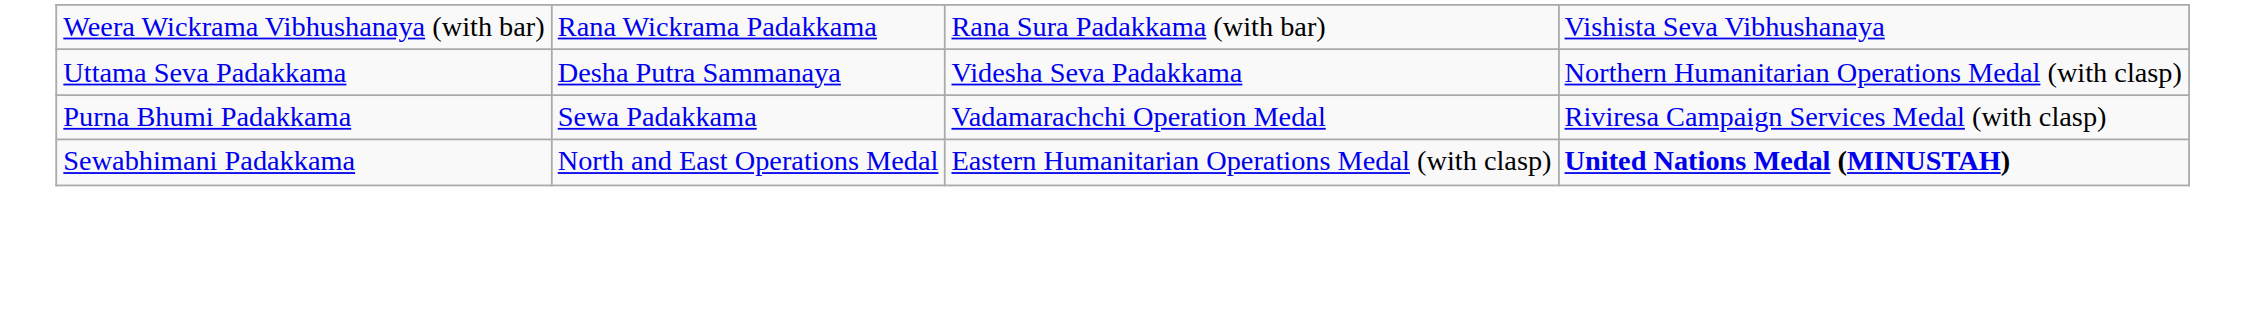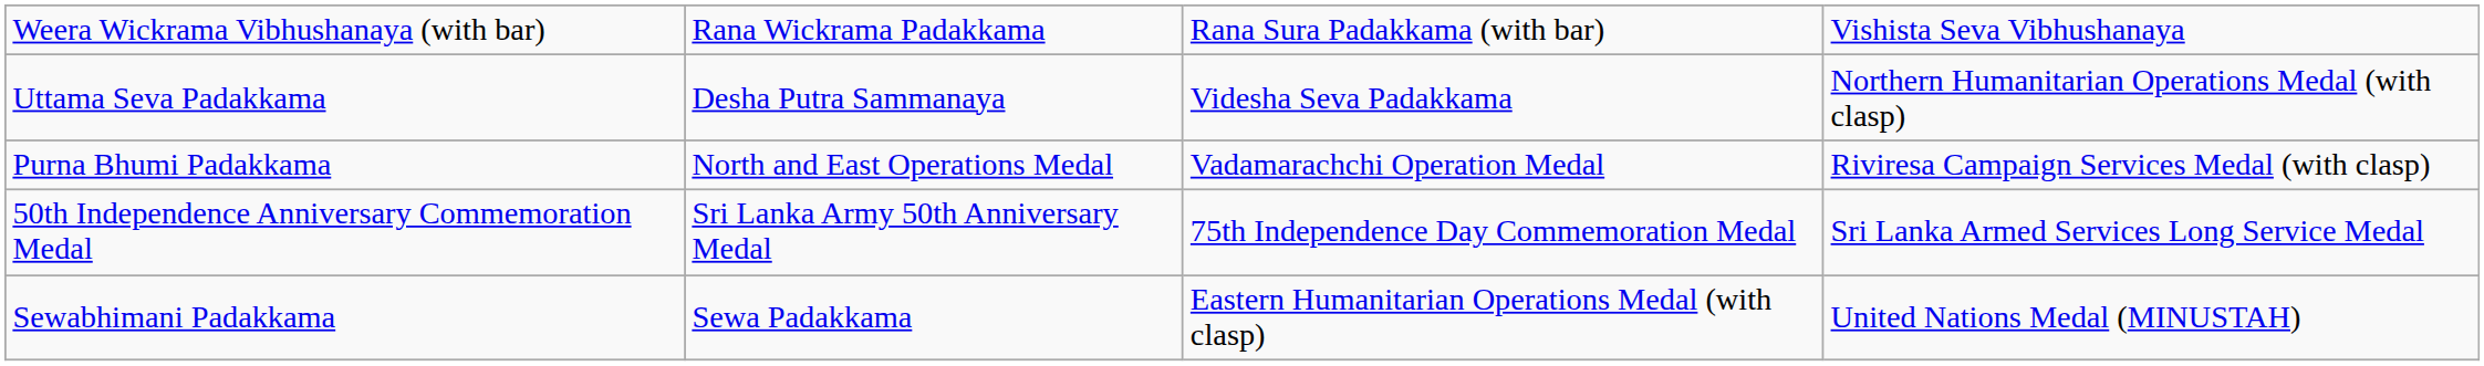 <table class="wikitable" style="margin:1em auto;">
 <tr>
 <td><a href='#'>Weera Wickrama Vibhushanaya</a> (with bar)</td>
 <td><a href='#'>Rana Wickrama Padakkama</a></td>
 <td><a href='#'>Rana Sura Padakkama</a> (with bar)</td>
 <td><a href='#'>Vishista Seva Vibhushanaya</a></td>
 </tr>
 <tr>
 <td><a href='#'>Uttama Seva Padakkama</a></td>
 <td><a href='#'>Desha Putra Sammanaya</a></td>
 <td><a href='#'>Videsha Seva Padakkama</a></td>
 <td><a href='#'>Northern Humanitarian Operations Medal</a> (with clasp)</td>
 </tr>
 <tr>
 <td><a href='#'>Purna Bhumi Padakkama</a></td>
-<td><a href='#'>Sewa Padakkama</a></td>
+<td><a href='#'>North and East Operations Medal</a></td>
 <td><a href='#'>Vadamarachchi Operation Medal</a></td>
 <td><a href='#'>Riviresa Campaign Services Medal</a> (with clasp)</td>
 </tr>
 <tr>
+<td><a href='#'>50th Independence Anniversary Commemoration Medal</a></td>
+<td><a href='#'>Sri Lanka Army 50th Anniversary Medal</a></td>
+<td><a href='#'>75th Independence Day Commemoration Medal</a></td>
+<td><a href='#'>Sri Lanka Armed Services Long Service Medal</a></td>
+</tr>
+<tr>
 <td><a href='#'>Sewabhimani Padakkama</a></td>
-<td><a href='#'>North and East Operations Medal</a></td>
+<td><a href='#'>Sewa Padakkama</a></td>
 <td><a href='#'>Eastern Humanitarian Operations Medal</a> (with clasp)</td>
-<td><strong><a href='#'>United Nations Medal</a> (<a href='#'>MINUSTAH</a>)</strong></td>
+<td><a href='#'>United Nations Medal</a> (<a href='#'>MINUSTAH</a>)</td>
 </tr>
 </table>
